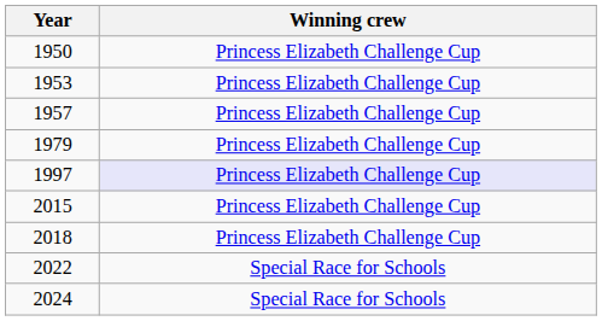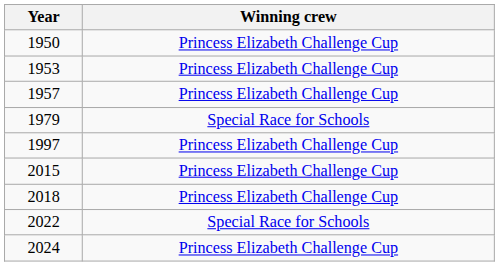 <table class="wikitable" style="text-align:center">
 <tr>
 <th width=70>Year</th>
 <th width=400>Winning crew</th>
 </tr>
 <tr>
 <td>1950</td>
 <td><a href='#'>Princess Elizabeth Challenge Cup</a></td>
 </tr>
 <tr>
 <td>1953</td>
 <td><a href='#'>Princess Elizabeth Challenge Cup</a></td>
 </tr>
 <tr>
 <td>1957</td>
 <td><a href='#'>Princess Elizabeth Challenge Cup</a></td>
 </tr>
 <tr>
 <td>1979</td>
-<td><a href='#'>Princess Elizabeth Challenge Cup</a></td>
+<td><a href='#'>Special Race for Schools</a></td>
 </tr>
 <tr>
 <td>1997</td>
-<td style="background: lavender;"><a href='#'>Princess Elizabeth Challenge Cup</a></td>
+<td><a href='#'>Princess Elizabeth Challenge Cup</a></td>
 </tr>
 <tr>
 <td>2015</td>
 <td><a href='#'>Princess Elizabeth Challenge Cup</a></td>
 </tr>
 <tr>
 <td>2018</td>
 <td><a href='#'>Princess Elizabeth Challenge Cup</a></td>
 </tr>
 <tr>
 <td>2022</td>
 <td><a href='#'>Special Race for Schools</a></td>
 </tr>
 <tr>
 <td>2024</td>
-<td><a href='#'>Special Race for Schools</a></td>
+<td><a href='#'>Princess Elizabeth Challenge Cup</a></td>
 </tr>
 </table>
